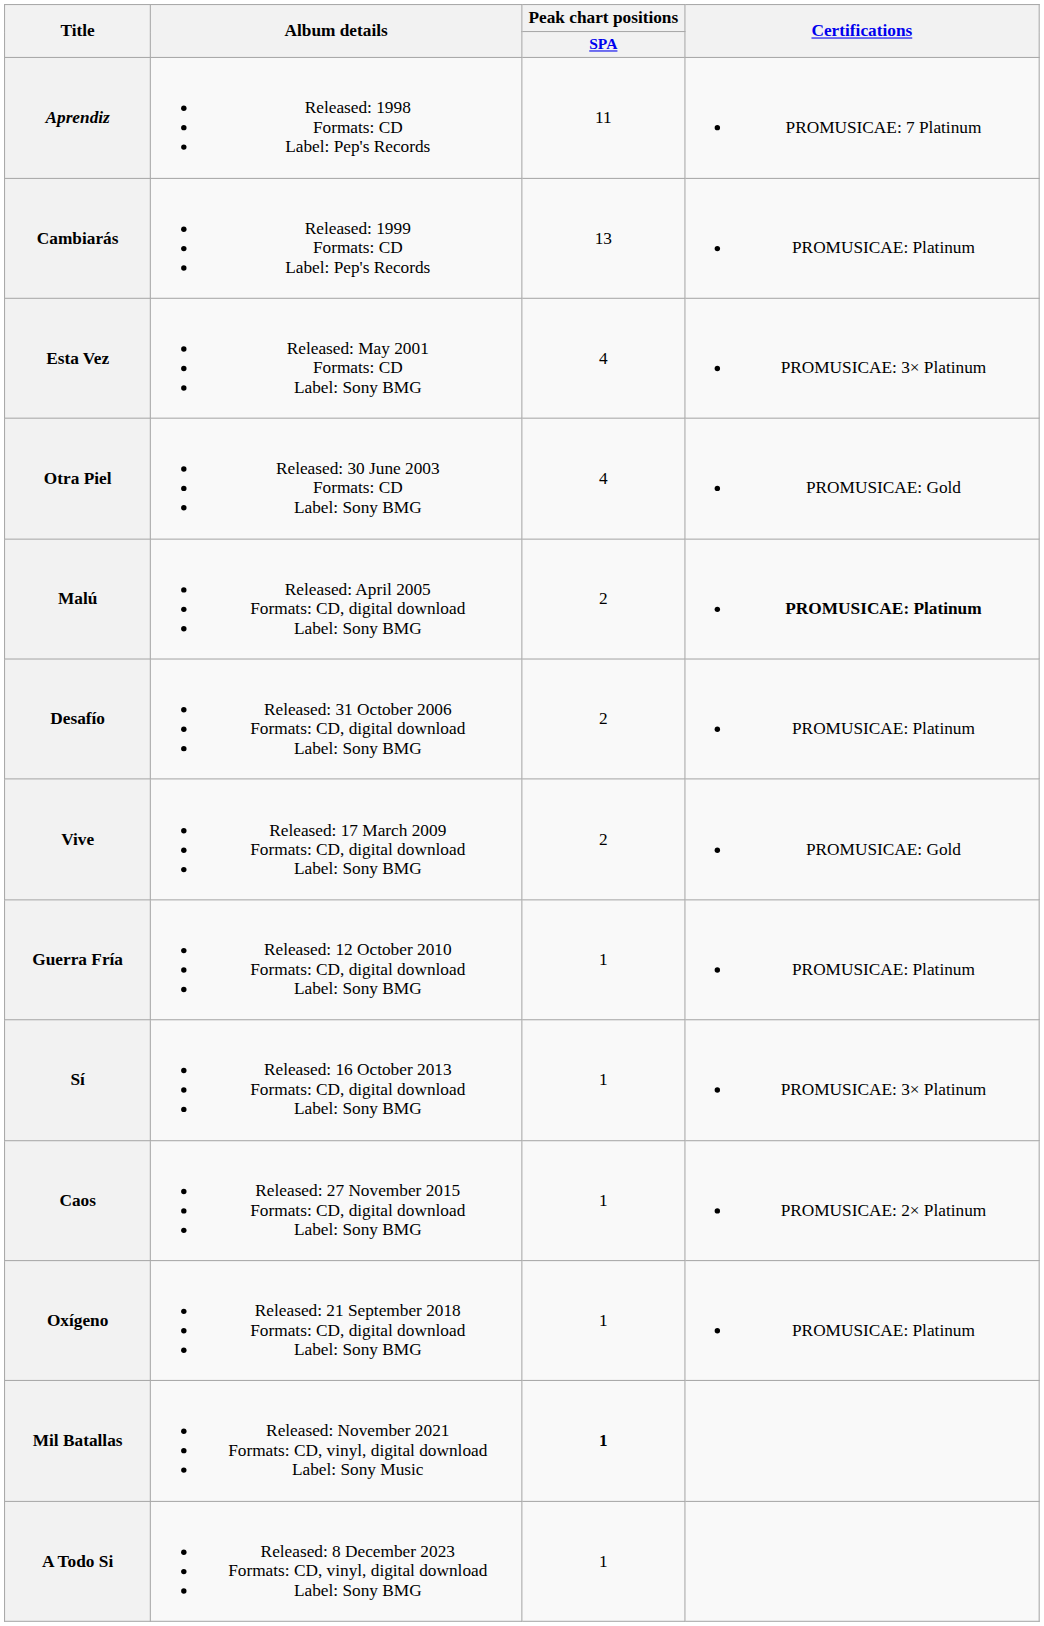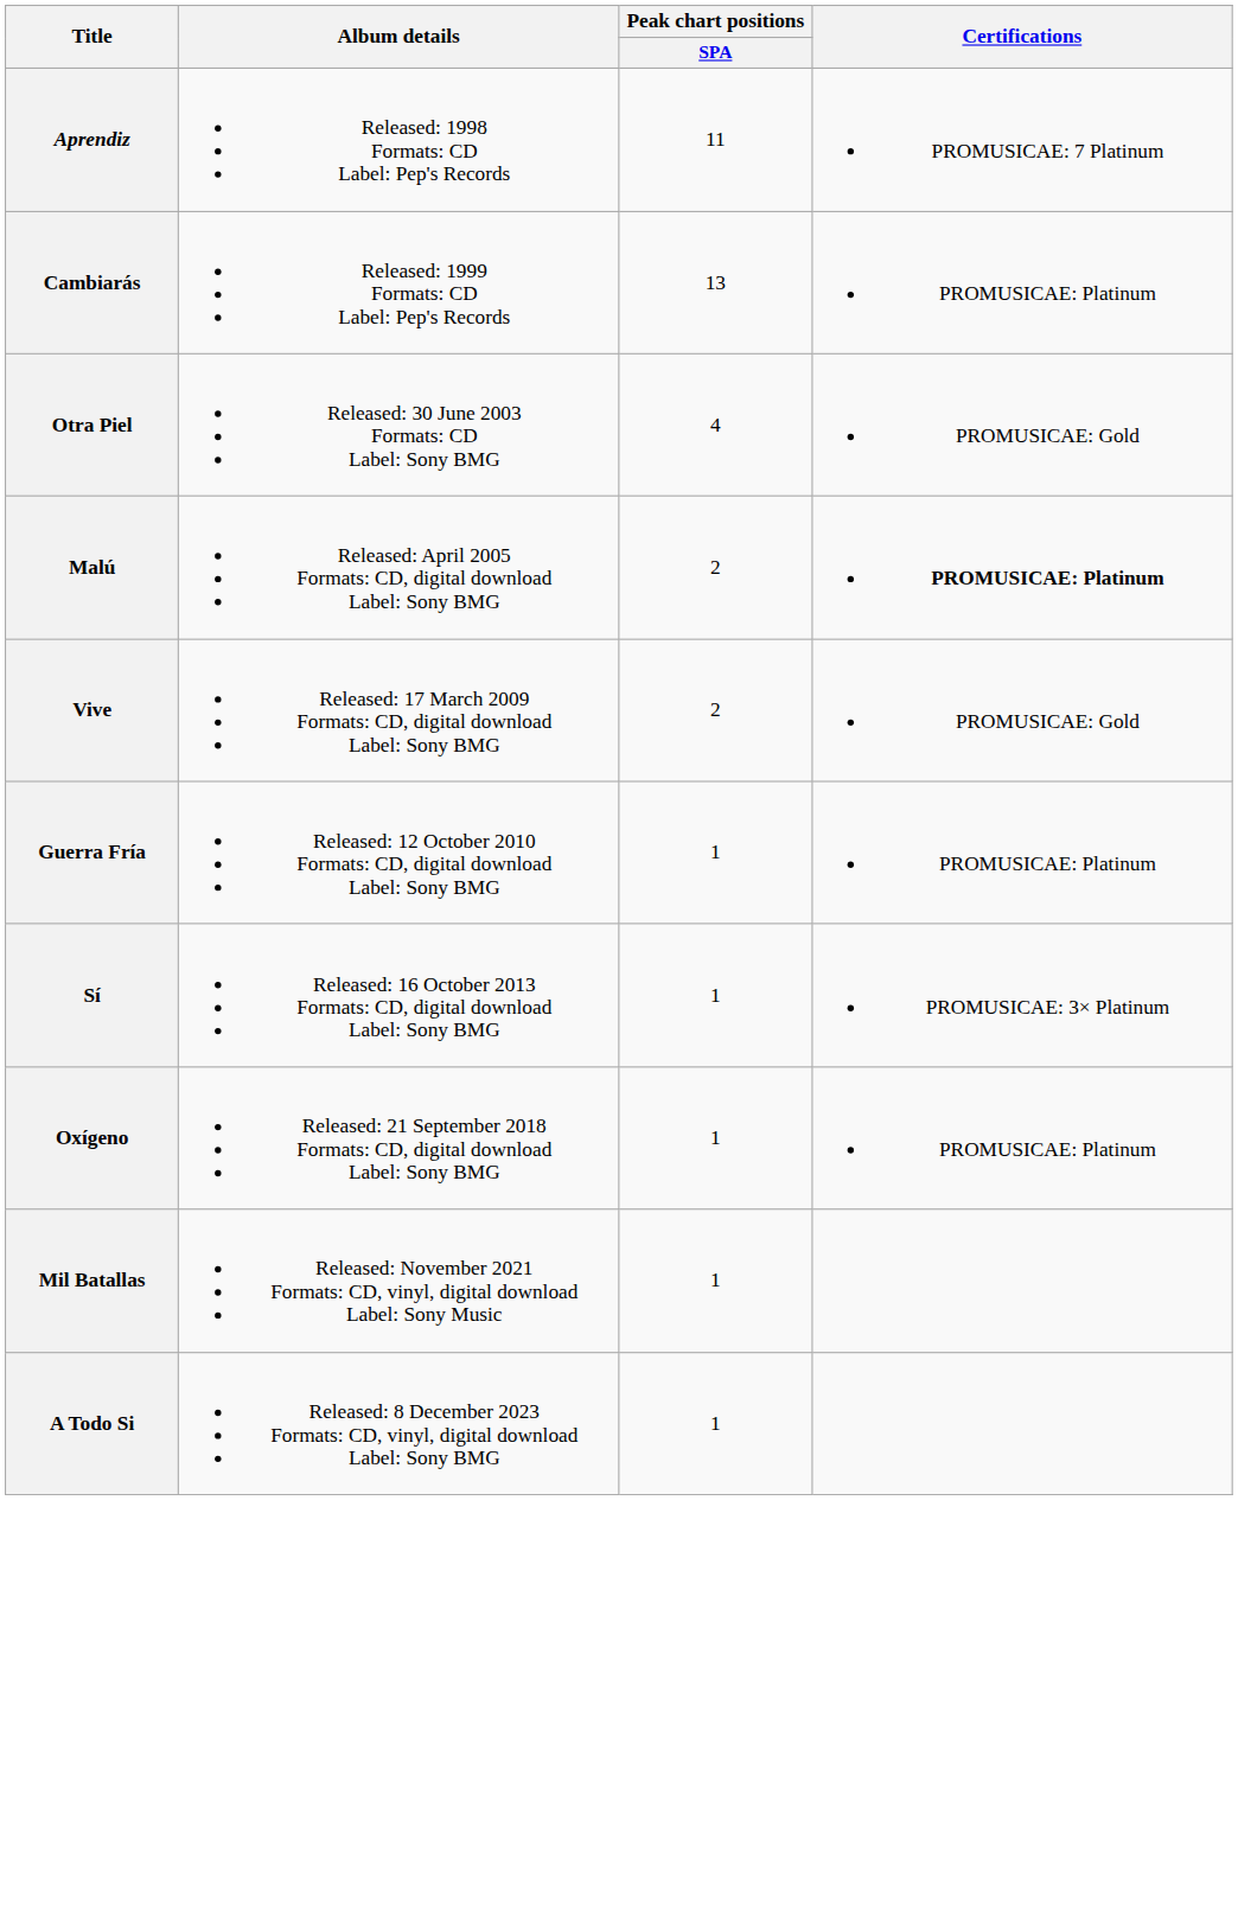 <table class="wikitable plainrowheaders" style="text-align:center;">
 <tr>
 <th scope="col" rowspan="2" style="width:8em;">Title</th>
 <th scope="col" rowspan="2" style="width:21em;">Album details</th>
 <th scope="col" colspan="1"style="width:9em;">Peak chart positions</th>
 <th scope="col" rowspan="2" style="width:20em;"><a href='#'>Certifications</a></th>
 </tr>
 <tr>
 <th scope="col" style="width:2.5em;font-size:90%;"><a href='#'>SPA</a></th>
 </tr>
 <tr>
 <th scope="row"><em>Aprendiz<strong></th>
 <td><br><ul><li>Released: 1998</li><li>Formats: CD</li><li>Label: Pep's Records</li></ul></td>
 <td>11</td>
 <td><br><ul><li>PROMUSICAE: 7 Platinum</li></ul></td>
 </tr>
 <tr>
 <th scope="row"></em>Cambiarás<em></th>
 <td><br><ul><li>Released: 1999</li><li>Formats: CD</li><li>Label: Pep's Records</li></ul></td>
 <td>13</td>
 <td><br><ul><li>PROMUSICAE: Platinum</li></ul></td>
 </tr>
 <tr>
-<th scope="row"></em>Esta Vez<em></th>
-<td><br><ul><li>Released: May 2001</li><li>Formats: CD</li><li>Label: Sony BMG</li></ul></td>
-<td>4</td>
-<td><br><ul><li>PROMUSICAE: 3× Platinum</li></ul></td>
-</tr>
-<tr>
 <th scope="row"></em>Otra Piel<em></th>
 <td><br><ul><li>Released: 30 June 2003</li><li>Formats: CD</li><li>Label: Sony BMG</li></ul></td>
 <td>4</td>
 <td><br><ul><li>PROMUSICAE: Gold</li></ul></td>
 </tr>
 <tr>
 <th scope="row"></em>Malú<em></th>
 <td><br><ul><li>Released: April 2005</li><li>Formats: CD, digital download</li><li>Label: Sony BMG</li></ul></td>
 <td>2</td>
 <td><strong><br><ul><li>PROMUSICAE: Platinum</li></ul></strong></td>
-</tr>
-<tr>
-<th scope="row"></em>Desafío<em></th>
-<td><br><ul><li>Released: 31 October 2006</li><li>Formats: CD, digital download</li><li>Label: Sony BMG</li></ul></td>
-<td>2</td>
-<td><br><ul><li>PROMUSICAE: Platinum</li></ul></td>
 </tr>
 <tr>
 <th scope="row"></em>Vive<em></th>
 <td><br><ul><li>Released: 17 March 2009</li><li>Formats: CD, digital download</li><li>Label: Sony BMG</li></ul></td>
 <td>2</td>
 <td><br><ul><li>PROMUSICAE: Gold</li></ul></td>
 </tr>
 <tr>
 <th scope="row"></em>Guerra Fría<em></th>
 <td><br><ul><li>Released: 12 October 2010</li><li>Formats: CD, digital download</li><li>Label: Sony BMG</li></ul></td>
 <td>1</td>
 <td><br><ul><li>PROMUSICAE: Platinum</li></ul></td>
 </tr>
 <tr>
 <th scope="row"></em>Sí<em></th>
 <td><br><ul><li>Released: 16 October 2013</li><li>Formats: CD, digital download</li><li>Label: Sony BMG</li></ul></td>
 <td>1</td>
 <td><br><ul><li>PROMUSICAE: 3× Platinum</li></ul></td>
 </tr>
 <tr>
-<th scope="row"></em>Caos<em></th>
-<td><br><ul><li>Released: 27 November 2015</li><li>Formats: CD, digital download</li><li>Label: Sony BMG</li></ul></td>
-<td>1</td>
-<td><br><ul><li>PROMUSICAE: 2× Platinum</li></ul></td>
-</tr>
-<tr>
 <th scope="row"></em>Oxígeno<em></th>
 <td><br><ul><li>Released: 21 September 2018</li><li>Formats: CD, digital download</li><li>Label: Sony BMG</li></ul></td>
 <td>1</td>
 <td><br><ul><li>PROMUSICAE: Platinum</li></ul></td>
 </tr>
 <tr>
 <th scope="row"></em>Mil Batallas<em></th>
 <td><br><ul><li>Released: November 2021</li><li>Formats: CD, vinyl, digital download</li><li>Label: Sony Music</li></ul></td>
-<td><strong>1</strong></td>
+<td>1</td>
 <td></td>
 </tr>
 <tr>
 <th scope="row"></em>A Todo Si<em></th>
 <td><br><ul><li>Released: 8 December 2023</li><li>Formats: CD, vinyl, digital download</li><li>Label: Sony BMG</li></ul></td>
 <td>1</td>
 <td></td>
 </tr>
 </table>
